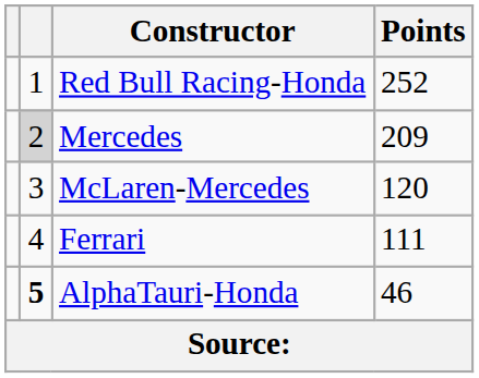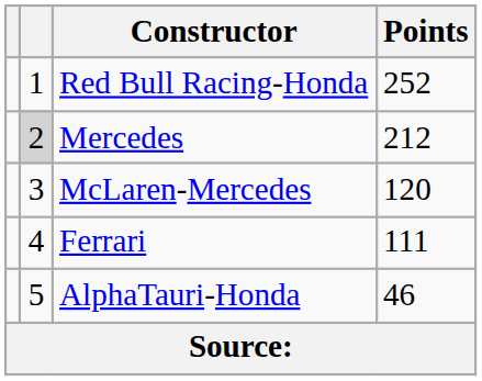 <table class="wikitable" style="font-size: 85%;">
 <tr>
 <th scope="col"></th>
 <th scope="col"></th>
 <th scope="col">Constructor</th>
 <th scope="col">Points</th>
 </tr>
 <tr>
 <td align="left"></td>
 <td align="center">1</td>
 <td> <a href='#'>Red Bull Racing</a>-<a href='#'>Honda</a></td>
 <td align="left">252</td>
 </tr>
 <tr>
 <td align="left"></td>
 <td align="center" style="background: lightgrey;">2</td>
 <td> <a href='#'>Mercedes</a></td>
-<td align="left">209</td>
+<td align="left">212</td>
 </tr>
 <tr>
 <td align="left"></td>
 <td align="center">3</td>
 <td> <a href='#'>McLaren</a>-<a href='#'>Mercedes</a></td>
 <td align="left">120</td>
 </tr>
 <tr>
 <td align="left"></td>
 <td align="center">4</td>
 <td> <a href='#'>Ferrari</a></td>
 <td align="left">111</td>
 </tr>
 <tr>
 <td align="left"></td>
-<td align="center"><strong>5</strong></td>
+<td align="center">5</td>
 <td> <a href='#'>AlphaTauri</a>-<a href='#'>Honda</a></td>
 <td align="left">46</td>
 </tr>
 <tr>
 <th colspan=4>Source:</th>
 </tr>
 </table>
